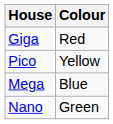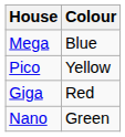 <table class="wikitable" style="margin:1em auto;">
 <tr>
 <th>House</th>
 <th>Colour</th>
 </tr>
 <tr>
-<td><a href='#'>Giga</a></td>
-<td> Red</td>
+<td><a href='#'>Mega</a></td>
+<td> Blue</td>
 </tr>
 <tr>
 <td><a href='#'>Pico</a></td>
 <td> Yellow</td>
 </tr>
 <tr>
-<td><a href='#'>Mega</a></td>
-<td> Blue</td>
+<td><a href='#'>Giga</a></td>
+<td> Red</td>
 </tr>
 <tr>
 <td><a href='#'>Nano</a></td>
 <td> Green</td>
 </tr>
 </table>
